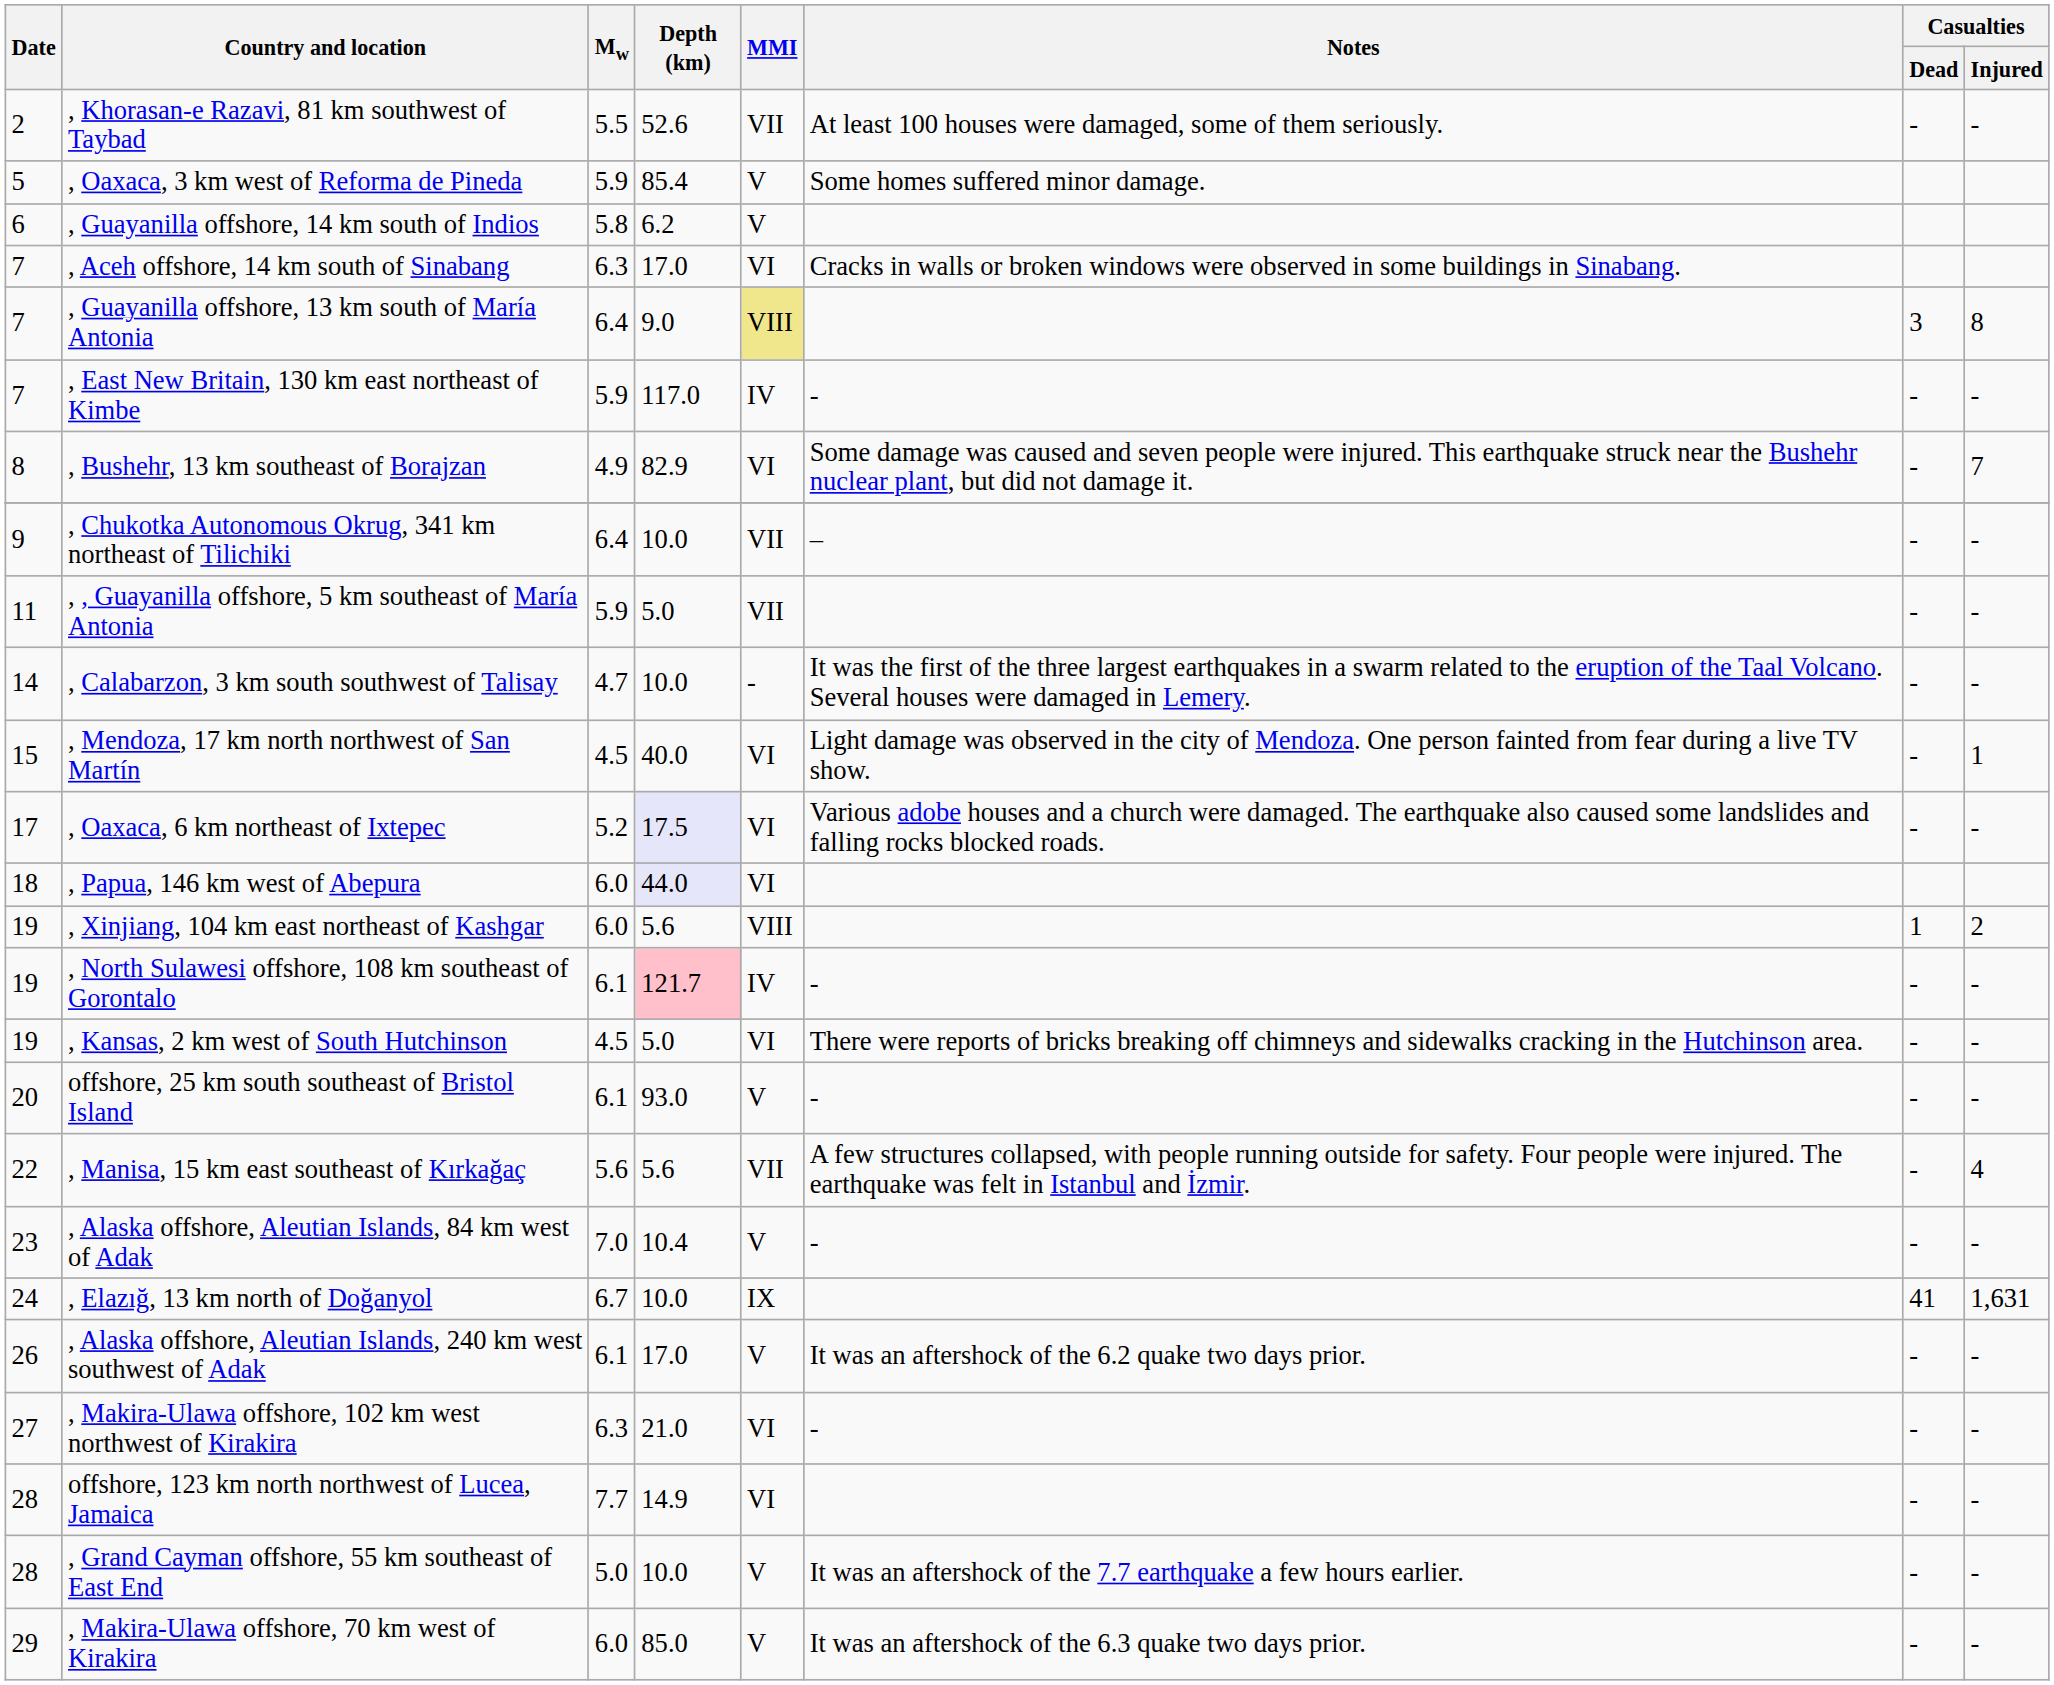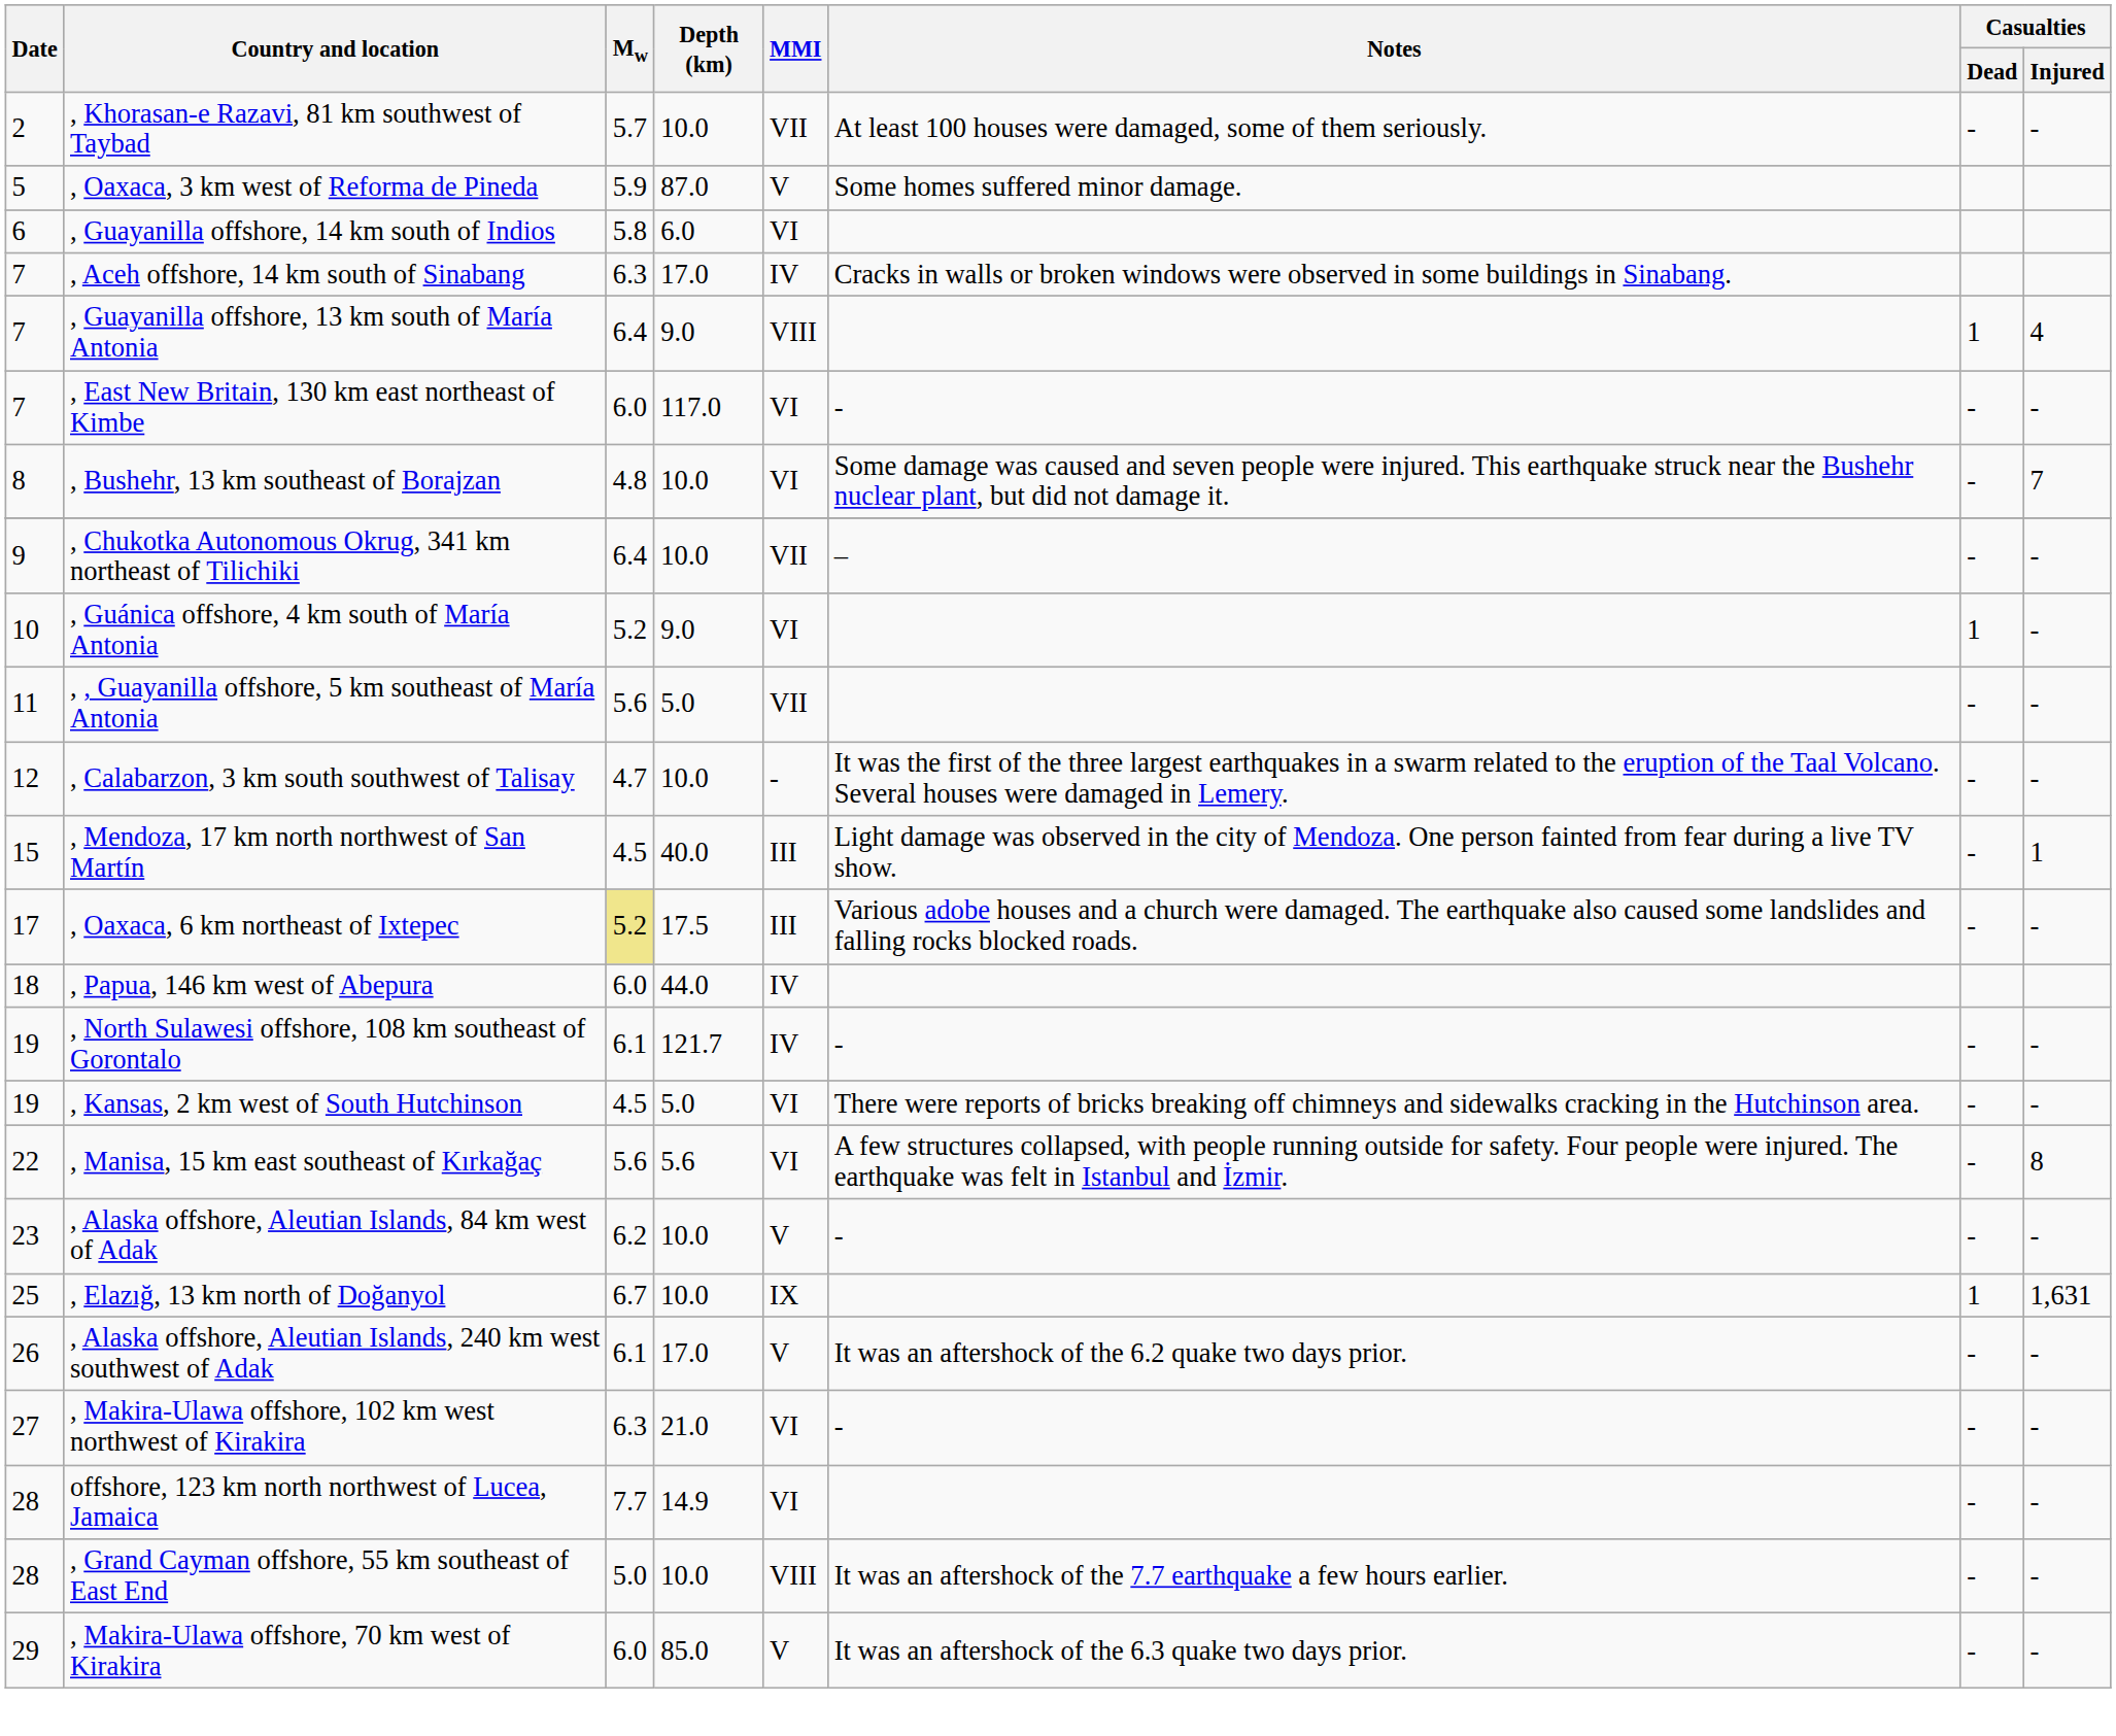 <table class="wikitable sortable" style="border:1px black; margin-left:1em;">
 <tr>
 <th rowspan="2"><small>Date</small></th>
 <th rowspan="2" style="width: 310px"><small>Country and location</small></th>
 <th rowspan="2"><small>M<sub>w</sub></small></th>
 <th rowspan="2"><small>Depth (km)</small></th>
 <th rowspan="2"><small><a href='#'>MMI</a></small></th>
 <th rowspan="2" class="unsortable"><small>Notes</small></th>
 <th colspan="2"><small>Casualties</small></th>
 </tr>
 <tr>
 <th><small>Dead</small></th>
 <th><small>Injured</small></th>
 </tr>
 <tr>
 <td>2</td>
 <td>, <a href='#'>Khorasan-e Razavi</a>, 81 km southwest of <a href='#'>Taybad</a></td>
-<td>5.5</td>
-<td>52.6</td>
+<td>5.7</td>
+<td>10.0</td>
 <td>VII</td>
 <td>At least 100 houses were damaged, some of them seriously.</td>
 <td>-</td>
 <td>-</td>
 </tr>
 <tr>
 <td>5</td>
 <td>, <a href='#'>Oaxaca</a>, 3 km west of <a href='#'>Reforma de Pineda</a></td>
 <td>5.9</td>
-<td>85.4</td>
+<td>87.0</td>
 <td>V</td>
 <td>Some homes suffered minor damage.</td>
 <td></td>
 <td></td>
 </tr>
 <tr>
 <td>6</td>
 <td>, <a href='#'>Guayanilla</a> offshore, 14 km south of <a href='#'>Indios</a></td>
 <td>5.8</td>
-<td>6.2</td>
-<td>V</td>
+<td>6.0</td>
+<td>VI</td>
 <td></td>
 <td></td>
 <td></td>
 </tr>
 <tr>
 <td>7</td>
 <td>, <a href='#'>Aceh</a> offshore, 14 km south of <a href='#'>Sinabang</a></td>
 <td>6.3</td>
 <td>17.0</td>
-<td>VI</td>
+<td>IV</td>
 <td>Cracks in walls or broken windows were observed in some buildings in <a href='#'>Sinabang</a>.</td>
 <td></td>
 <td></td>
 </tr>
 <tr>
 <td>7</td>
 <td>, <a href='#'>Guayanilla</a> offshore, 13 km south of <a href='#'>María Antonia</a></td>
 <td>6.4</td>
 <td>9.0</td>
-<td style="background: khaki;">VIII</td>
+<td>VIII</td>
 <td></td>
-<td>3</td>
-<td>8</td>
+<td>1</td>
+<td>4</td>
 </tr>
 <tr>
 <td>7</td>
 <td>, <a href='#'>East New Britain</a>, 130 km east northeast of <a href='#'>Kimbe</a></td>
-<td>5.9</td>
+<td>6.0</td>
 <td>117.0</td>
-<td>IV</td>
+<td>VI</td>
 <td>-</td>
 <td>-</td>
 <td>-</td>
 </tr>
 <tr>
 <td>8</td>
 <td>, <a href='#'>Bushehr</a>, 13 km southeast of <a href='#'>Borajzan</a></td>
-<td>4.9</td>
-<td>82.9</td>
+<td>4.8</td>
+<td>10.0</td>
 <td>VI</td>
 <td>Some damage was caused and seven people were injured. This earthquake struck near the <a href='#'>Bushehr nuclear plant</a>, but did not damage it.</td>
 <td>-</td>
 <td>7</td>
 </tr>
 <tr>
 </tr>
 <tr>
 <td>9</td>
 <td>, <a href='#'>Chukotka Autonomous Okrug</a>, 341 km northeast of <a href='#'>Tilichiki</a></td>
 <td>6.4</td>
 <td>10.0</td>
 <td>VII</td>
 <td>–</td>
 <td>-</td>
 <td>-</td>
 </tr>
 <tr>
+<td>10</td>
+<td>, <a href='#'>Guánica</a> offshore, 4 km south of <a href='#'>María Antonia</a></td>
+<td>5.2</td>
+<td>9.0</td>
+<td>VI</td>
+<td></td>
+<td>1</td>
+<td>-</td>
+</tr>
+<tr>
 <td>11</td>
 <td>, <a href='#'>, Guayanilla</a> offshore, 5 km southeast of <a href='#'>María Antonia</a></td>
-<td>5.9</td>
+<td>5.6</td>
 <td>5.0</td>
 <td>VII</td>
 <td></td>
 <td>-</td>
 <td>-</td>
 </tr>
 <tr>
-<td>14</td>
+<td>12</td>
 <td>, <a href='#'>Calabarzon</a>, 3 km south southwest of <a href='#'>Talisay</a></td>
 <td>4.7</td>
 <td>10.0</td>
 <td>-</td>
 <td>It was the first of the three largest earthquakes in a swarm related to the <a href='#'>eruption of the Taal Volcano</a>. Several houses were damaged in <a href='#'>Lemery</a>.</td>
 <td>-</td>
 <td>-</td>
 </tr>
 <tr>
 <td>15</td>
 <td>, <a href='#'>Mendoza</a>, 17 km north northwest of <a href='#'>San Martín</a></td>
 <td>4.5</td>
 <td>40.0</td>
-<td>VI</td>
+<td>III</td>
 <td>Light damage was observed in the city of <a href='#'>Mendoza</a>. One person fainted from fear during a live TV show.</td>
 <td>-</td>
 <td>1</td>
 </tr>
 <tr>
 <td>17</td>
 <td>, <a href='#'>Oaxaca</a>, 6 km northeast of <a href='#'>Ixtepec</a></td>
-<td>5.2</td>
-<td style="background: lavender;">17.5</td>
-<td>VI</td>
+<td style="background: khaki;">5.2</td>
+<td>17.5</td>
+<td>III</td>
 <td>Various <a href='#'>adobe</a> houses and a church were damaged. The earthquake also caused some landslides and falling rocks blocked roads.</td>
 <td>-</td>
 <td>-</td>
 </tr>
 <tr>
 <td>18</td>
 <td>, <a href='#'>Papua</a>, 146 km west of <a href='#'>Abepura</a></td>
 <td>6.0</td>
-<td style="background: lavender;">44.0</td>
-<td>VI</td>
+<td>44.0</td>
+<td>IV</td>
 <td></td>
 <td></td>
 <td></td>
 </tr>
 <tr>
 <td>19</td>
-<td>, <a href='#'>Xinjiang</a>, 104 km east northeast of <a href='#'>Kashgar</a></td>
-<td>6.0</td>
-<td>5.6</td>
-<td>VIII</td>
-<td></td>
-<td>1</td>
-<td>2</td>
-</tr>
-<tr>
-<td>19</td>
 <td>, <a href='#'>North Sulawesi</a> offshore, 108 km southeast of <a href='#'>Gorontalo</a></td>
 <td>6.1</td>
-<td style="background: pink;">121.7</td>
+<td>121.7</td>
 <td>IV</td>
 <td>-</td>
 <td>-</td>
 <td>-</td>
 </tr>
 <tr>
 <td>19</td>
 <td>, <a href='#'>Kansas</a>, 2 km west of <a href='#'>South Hutchinson</a></td>
 <td>4.5</td>
 <td>5.0</td>
 <td>VI</td>
 <td>There were reports of bricks breaking off chimneys and sidewalks cracking in the <a href='#'>Hutchinson</a> area.</td>
 <td>-</td>
 <td>-</td>
 </tr>
 <tr>
-<td>20</td>
-<td> offshore, 25 km south southeast of <a href='#'>Bristol Island</a></td>
-<td>6.1</td>
-<td>93.0</td>
+<td>22</td>
+<td>, <a href='#'>Manisa</a>, 15 km east southeast of <a href='#'>Kırkağaç</a></td>
+<td>5.6</td>
+<td>5.6</td>
+<td>VI</td>
+<td>A few structures collapsed, with people running outside for safety. Four people were injured. The earthquake was felt in <a href='#'>Istanbul</a> and <a href='#'>İzmir</a>.</td>
+<td>-</td>
+<td>8</td>
+</tr>
+<tr>
+<td>23</td>
+<td>, <a href='#'>Alaska</a> offshore, <a href='#'>Aleutian Islands</a>, 84 km west of <a href='#'>Adak</a></td>
+<td>6.2</td>
+<td>10.0</td>
 <td>V</td>
 <td>-</td>
 <td>-</td>
 <td>-</td>
 </tr>
 <tr>
-<td>22</td>
-<td>, <a href='#'>Manisa</a>, 15 km east southeast of <a href='#'>Kırkağaç</a></td>
-<td>5.6</td>
-<td>5.6</td>
-<td>VII</td>
-<td>A few structures collapsed, with people running outside for safety. Four people were injured. The earthquake was felt in <a href='#'>Istanbul</a> and <a href='#'>İzmir</a>.</td>
-<td>-</td>
-<td>4</td>
-</tr>
-<tr>
-<td>23</td>
-<td>, <a href='#'>Alaska</a> offshore, <a href='#'>Aleutian Islands</a>, 84 km west of <a href='#'>Adak</a></td>
-<td>7.0</td>
-<td>10.4</td>
-<td>V</td>
-<td>-</td>
-<td>-</td>
-<td>-</td>
-</tr>
-<tr>
-<td>24</td>
+<td>25</td>
 <td>, <a href='#'>Elazığ</a>, 13 km north of <a href='#'>Doğanyol</a></td>
 <td>6.7</td>
 <td>10.0</td>
 <td>IX</td>
 <td></td>
-<td>41</td>
+<td>1</td>
 <td>1,631</td>
 </tr>
 <tr>
 <td>26</td>
 <td>, <a href='#'>Alaska</a> offshore, <a href='#'>Aleutian Islands</a>, 240 km west southwest of <a href='#'>Adak</a></td>
 <td>6.1</td>
 <td>17.0</td>
 <td>V</td>
 <td>It was an aftershock of the 6.2 quake two days prior.</td>
 <td>-</td>
 <td>-</td>
 </tr>
 <tr>
 <td>27</td>
 <td>, <a href='#'>Makira-Ulawa</a> offshore, 102 km west northwest of <a href='#'>Kirakira</a></td>
 <td>6.3</td>
 <td>21.0</td>
 <td>VI</td>
 <td>-</td>
 <td>-</td>
 <td>-</td>
 </tr>
 <tr>
 <td>28</td>
 <td> offshore, 123 km north northwest of <a href='#'>Lucea</a>, <a href='#'>Jamaica</a></td>
 <td>7.7</td>
 <td>14.9</td>
 <td>VI</td>
 <td></td>
 <td>-</td>
 <td>-</td>
 </tr>
 <tr>
 <td>28</td>
 <td>, <a href='#'>Grand Cayman</a> offshore, 55 km southeast of <a href='#'>East End</a></td>
 <td>5.0</td>
 <td>10.0</td>
-<td>V</td>
+<td>VIII</td>
 <td>It was an aftershock of the <a href='#'>7.7 earthquake</a> a few hours earlier.</td>
 <td>-</td>
 <td>-</td>
 </tr>
 <tr>
 <td>29</td>
 <td>, <a href='#'>Makira-Ulawa</a> offshore, 70 km west of <a href='#'>Kirakira</a></td>
 <td>6.0</td>
 <td>85.0</td>
 <td>V</td>
 <td>It was an aftershock of the 6.3 quake two days prior.</td>
 <td>-</td>
 <td>-</td>
 </tr>
 </table>
